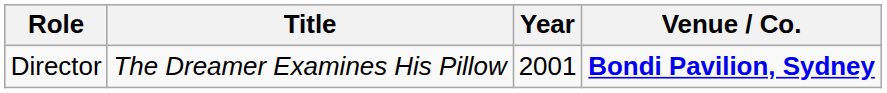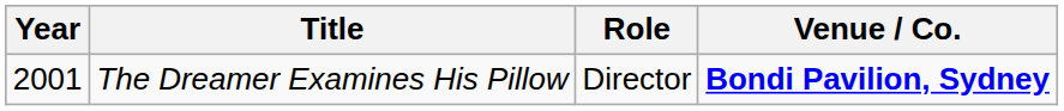 <table class=wikitable>
 <tr>
+<th>Year</th>
+<th>Title</th>
 <th>Role</th>
-<th>Title</th>
-<th>Year</th>
 <th>Venue / Co.</th>
 </tr>
 <tr>
+<td>2001</td>
+<td><em>The Dreamer Examines His Pillow</em></td>
 <td>Director</td>
-<td><em>The Dreamer Examines His Pillow</em></td>
-<td>2001</td>
 <td><strong><a href='#'>Bondi Pavilion, Sydney</a></strong></td>
 </tr>
 </table>
